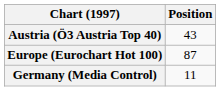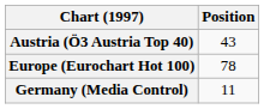 <table class="wikitable sortable plainrowheaders" style="text-align:center">
 <tr>
 <th>Chart (1997)</th>
 <th>Position</th>
 </tr>
 <tr>
 <th scope="row">Austria (Ö3 Austria Top 40)</th>
 <td>43</td>
 </tr>
 <tr>
 <th scope="row">Europe (Eurochart Hot 100)</th>
-<td>87</td>
+<td>78</td>
 </tr>
 <tr>
 <th scope="row">Germany (Media Control)</th>
 <td>11</td>
 </tr>
 </table>
